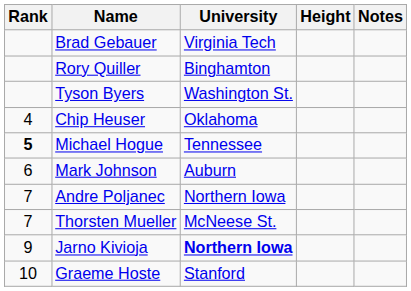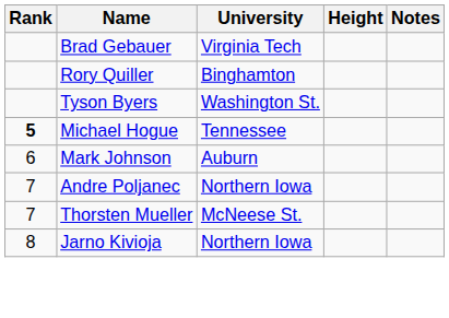 <table class="wikitable sortable" style="text-align:center">
 <tr>
 <th>Rank</th>
 <th>Name</th>
 <th>University</th>
 <th>Height</th>
 <th>Notes</th>
 </tr>
 <tr>
 <td></td>
 <td align=left><a href='#'>Brad Gebauer</a></td>
 <td align="left"><a href='#'>Virginia Tech</a></td>
 <td></td>
 <td></td>
 </tr>
 <tr>
 <td></td>
 <td align=left><a href='#'>Rory Quiller</a></td>
 <td align="left"><a href='#'>Binghamton</a></td>
 <td></td>
 <td></td>
 </tr>
 <tr>
 <td></td>
 <td align=left><a href='#'>Tyson Byers</a></td>
 <td align="left"><a href='#'>Washington St.</a></td>
-<td></td>
-<td></td>
-</tr>
-<tr>
-<td>4</td>
-<td align=left><a href='#'>Chip Heuser</a></td>
-<td align="left"><a href='#'>Oklahoma</a></td>
 <td></td>
 <td></td>
 </tr>
 <tr>
 <td><strong>5</strong></td>
 <td align=left><a href='#'>Michael Hogue</a></td>
 <td align="left"><a href='#'>Tennessee</a></td>
 <td></td>
 <td></td>
 </tr>
 <tr>
 <td>6</td>
 <td align=left><a href='#'>Mark Johnson</a></td>
 <td align="left"><a href='#'>Auburn</a></td>
 <td></td>
 <td></td>
 </tr>
 <tr>
 <td>7</td>
 <td align=left><a href='#'>Andre Poljanec</a></td>
 <td align="left"><a href='#'>Northern Iowa</a></td>
 <td></td>
 <td></td>
 </tr>
 <tr>
 <td>7</td>
 <td align=left><a href='#'>Thorsten Mueller</a></td>
 <td align="left"><a href='#'>McNeese St.</a></td>
 <td></td>
 <td></td>
 </tr>
 <tr>
-<td>9</td>
+<td>8</td>
 <td align=left><a href='#'>Jarno Kivioja</a></td>
-<td align="left"><strong><a href='#'>Northern Iowa</a></strong></td>
-<td></td>
-<td></td>
-</tr>
-<tr>
-<td>10</td>
-<td align=left><a href='#'>Graeme Hoste</a></td>
-<td align="left"><a href='#'>Stanford</a></td>
+<td align="left"><a href='#'>Northern Iowa</a></td>
 <td></td>
 <td></td>
 </tr>
 </table>
